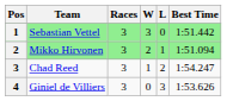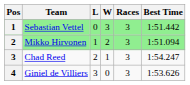 <table class="wikitable" style="text-align:center; font-size:90%">
 <tr>
 <th>Pos</th>
 <th>Team</th>
+<th>L</th>
+<th>W</th>
 <th>Races</th>
-<th>W</th>
-<th>L</th>
 <th>Best Time</th>
 </tr>
 <tr style="background:lightgreen;">
 <th>1</th>
 <td align=left> <a href='#'>Sebastian Vettel</a></td>
+<td>0</td>
 <td>3</td>
 <td>3</td>
-<td>0</td>
 <td>1:51.442</td>
 </tr>
 <tr style="background:lightgreen;">
 <th>2</th>
 <td align=left> <a href='#'>Mikko Hirvonen</a></td>
+<td>1</td>
+<td>2</td>
 <td>3</td>
-<td>2</td>
-<td>1</td>
 <td>1:51.094</td>
 </tr>
 <tr>
 <th>3</th>
 <td align=left> <a href='#'>Chad Reed</a></td>
+<td>2</td>
+<td>1</td>
 <td>3</td>
-<td>1</td>
-<td>2</td>
 <td>1:54.247</td>
 </tr>
 <tr>
 <th>4</th>
 <td align=left> <a href='#'>Giniel de Villiers</a></td>
 <td>3</td>
 <td>0</td>
 <td>3</td>
 <td>1:53.626</td>
 </tr>
 </table>
